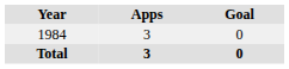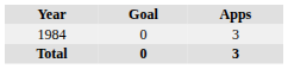 <table border="0" cellpadding="2" cellspacing="0" style="width:50%;">
 <tr style="text-align:center; background:#e0e0e0;">
 <th>Year</th>
+<th>Goal</th>
 <th>Apps</th>
-<th>Goal</th>
 </tr>
 <tr style="text-align:center; background:#f0f0f0;">
 <td>1984</td>
+<td>0</td>
 <td>3</td>
-<td>0</td>
 </tr>
 <tr style="text-align:center; background:#e0e0e0;">
 <th colspan="1">Total</th>
+<th style="text-align:center;">0</th>
 <th style="text-align:center;">3</th>
-<th style="text-align:center;">0</th>
 </tr>
 </table>
